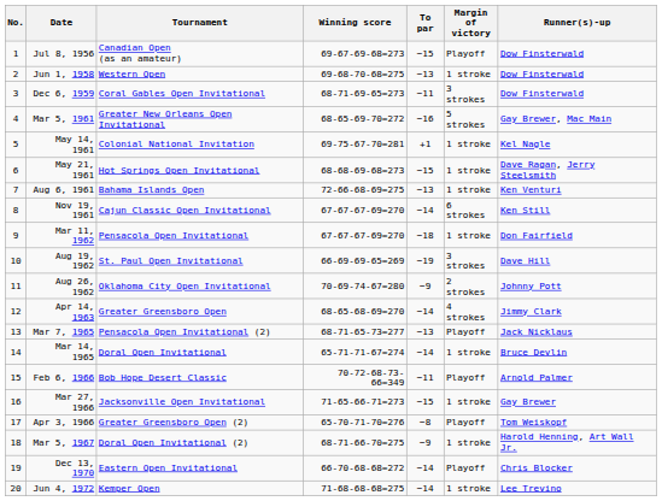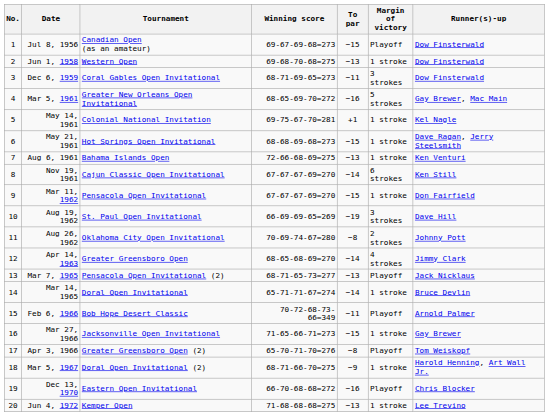 <table class="wikitable" style="font-size:95%;">
 <tr>
 <th>No.</th>
 <th>Date</th>
 <th>Tournament</th>
 <th>Winning score</th>
 <th>To par</th>
 <th>Margin of<br>victory</th>
 <th>Runner(s)-up</th>
 </tr>
 <tr>
 <td align=center>1</td>
 <td align=right>Jul 8, 1956</td>
 <td><a href='#'>Canadian Open</a><br>(as an amateur)</td>
 <td align=right>69-67-69-68=273</td>
 <td align=center>−15</td>
 <td>Playoff</td>
 <td> <a href='#'>Dow Finsterwald</a></td>
 </tr>
 <tr>
 <td align=center>2</td>
 <td align=right>Jun 1, <a href='#'>1958</a></td>
 <td><a href='#'>Western Open</a></td>
 <td align=right>69-68-70-68=275</td>
 <td align=center>−13</td>
 <td>1 stroke</td>
 <td> <a href='#'>Dow Finsterwald</a></td>
 </tr>
 <tr>
 <td align=center>3</td>
 <td align=right>Dec 6, <a href='#'>1959</a></td>
 <td><a href='#'>Coral Gables Open Invitational</a></td>
 <td align=right>68-71-69-65=273</td>
 <td align=center>−11</td>
 <td>3 strokes</td>
 <td> <a href='#'>Dow Finsterwald</a></td>
 </tr>
 <tr>
 <td align=center>4</td>
 <td align=right>Mar 5, <a href='#'>1961</a></td>
 <td><a href='#'>Greater New Orleans Open Invitational</a></td>
 <td align=right>68-65-69-70=272</td>
 <td align=center>−16</td>
 <td>5 strokes</td>
 <td> <a href='#'>Gay Brewer</a>,  <a href='#'>Mac Main</a></td>
 </tr>
 <tr>
 <td align=center>5</td>
 <td align=right>May 14, 1961</td>
 <td><a href='#'>Colonial National Invitation</a></td>
 <td align=right>69-75-67-70=281</td>
 <td align=center>+1</td>
 <td>1 stroke</td>
 <td> <a href='#'>Kel Nagle</a></td>
 </tr>
 <tr>
 <td align=center>6</td>
 <td align=right>May 21, 1961</td>
 <td><a href='#'>Hot Springs Open Invitational</a></td>
 <td align=right>68-68-69-68=273</td>
 <td align=center>−15</td>
 <td>1 stroke</td>
 <td> <a href='#'>Dave Ragan</a>,  <a href='#'>Jerry Steelsmith</a></td>
 </tr>
 <tr>
 <td align=center>7</td>
 <td align=right>Aug 6, 1961</td>
 <td><a href='#'>Bahama Islands Open</a></td>
 <td align=right>72-66-68-69=275</td>
 <td align=center>−13</td>
 <td>1 stroke</td>
 <td> <a href='#'>Ken Venturi</a></td>
 </tr>
 <tr>
 <td align=center>8</td>
 <td align=right>Nov 19, 1961</td>
 <td><a href='#'>Cajun Classic Open Invitational</a></td>
 <td align=right>67-67-67-69=270</td>
 <td align=center>−14</td>
 <td>6 strokes</td>
 <td> <a href='#'>Ken Still</a></td>
 </tr>
 <tr>
 <td align=center>9</td>
 <td align=right>Mar 11, <a href='#'>1962</a></td>
 <td><a href='#'>Pensacola Open Invitational</a></td>
 <td align=right>67-67-67-69=270</td>
-<td align=center>−18</td>
+<td align=center>−15</td>
 <td>1 stroke</td>
 <td> <a href='#'>Don Fairfield</a></td>
 </tr>
 <tr>
 <td align=center>10</td>
 <td align=right>Aug 19, 1962</td>
 <td><a href='#'>St. Paul Open Invitational</a></td>
 <td align=right>66-69-69-65=269</td>
 <td align=center>−19</td>
 <td>3 strokes</td>
 <td> <a href='#'>Dave Hill</a></td>
 </tr>
 <tr>
 <td align=center>11</td>
 <td align=right>Aug 26, 1962</td>
 <td><a href='#'>Oklahoma City Open Invitational</a></td>
 <td align=right>70-69-74-67=280</td>
-<td align=center>−9</td>
+<td align=center>−8</td>
 <td>2 strokes</td>
 <td> <a href='#'>Johnny Pott</a></td>
 </tr>
 <tr>
 <td align=center>12</td>
 <td align=right>Apr 14, <a href='#'>1963</a></td>
 <td><a href='#'>Greater Greensboro Open</a></td>
 <td align=right>68-65-68-69=270</td>
 <td align=center>−14</td>
 <td>4 strokes</td>
 <td> <a href='#'>Jimmy Clark</a></td>
 </tr>
 <tr>
 <td align=center>13</td>
 <td align=right>Mar 7, <a href='#'>1965</a></td>
 <td><a href='#'>Pensacola Open Invitational</a> (2)</td>
 <td align=right>68-71-65-73=277</td>
 <td align=center>−13</td>
 <td>Playoff</td>
 <td> <a href='#'>Jack Nicklaus</a></td>
 </tr>
 <tr>
 <td align=center>14</td>
 <td align=right>Mar 14, 1965</td>
 <td><a href='#'>Doral Open Invitational</a></td>
 <td align=right>65-71-71-67=274</td>
 <td align=center>−14</td>
 <td>1 stroke</td>
 <td> <a href='#'>Bruce Devlin</a></td>
 </tr>
 <tr>
 <td align=center>15</td>
 <td align=right>Feb 6, <a href='#'>1966</a></td>
 <td><a href='#'>Bob Hope Desert Classic</a></td>
 <td align=right>70-72-68-73-66=349</td>
 <td align=center>−11</td>
 <td>Playoff</td>
 <td> <a href='#'>Arnold Palmer</a></td>
 </tr>
 <tr>
 <td align=center>16</td>
 <td align=right>Mar 27, 1966</td>
 <td><a href='#'>Jacksonville Open Invitational</a></td>
 <td align=right>71-65-66-71=273</td>
 <td align=center>−15</td>
 <td>1 stroke</td>
 <td> <a href='#'>Gay Brewer</a></td>
 </tr>
 <tr>
 <td align=center>17</td>
 <td align=right>Apr 3, 1966</td>
 <td><a href='#'>Greater Greensboro Open</a> (2)</td>
 <td align=right>65-70-71-70=276</td>
 <td align=center>−8</td>
 <td>Playoff</td>
 <td> <a href='#'>Tom Weiskopf</a></td>
 </tr>
 <tr>
 <td align=center>18</td>
 <td align=right>Mar 5, <a href='#'>1967</a></td>
 <td><a href='#'>Doral Open Invitational</a> (2)</td>
 <td align=right>68-71-66-70=275</td>
 <td align=center>−9</td>
 <td>1 stroke</td>
 <td> <a href='#'>Harold Henning</a>,  <a href='#'>Art Wall Jr.</a></td>
 </tr>
 <tr>
 <td align=center>19</td>
 <td align=right>Dec 13, <a href='#'>1970</a></td>
 <td><a href='#'>Eastern Open Invitational</a></td>
 <td align=right>66-70-68-68=272</td>
-<td align=center>−14</td>
+<td align=center>−16</td>
 <td>Playoff</td>
 <td> <a href='#'>Chris Blocker</a></td>
 </tr>
 <tr>
 <td align=center>20</td>
 <td align=right>Jun 4, <a href='#'>1972</a></td>
 <td><a href='#'>Kemper Open</a></td>
 <td align=right>71-68-68-68=275</td>
-<td align=center>−14</td>
+<td align=center>−13</td>
 <td>1 stroke</td>
 <td> <a href='#'>Lee Trevino</a></td>
 </tr>
 </table>
